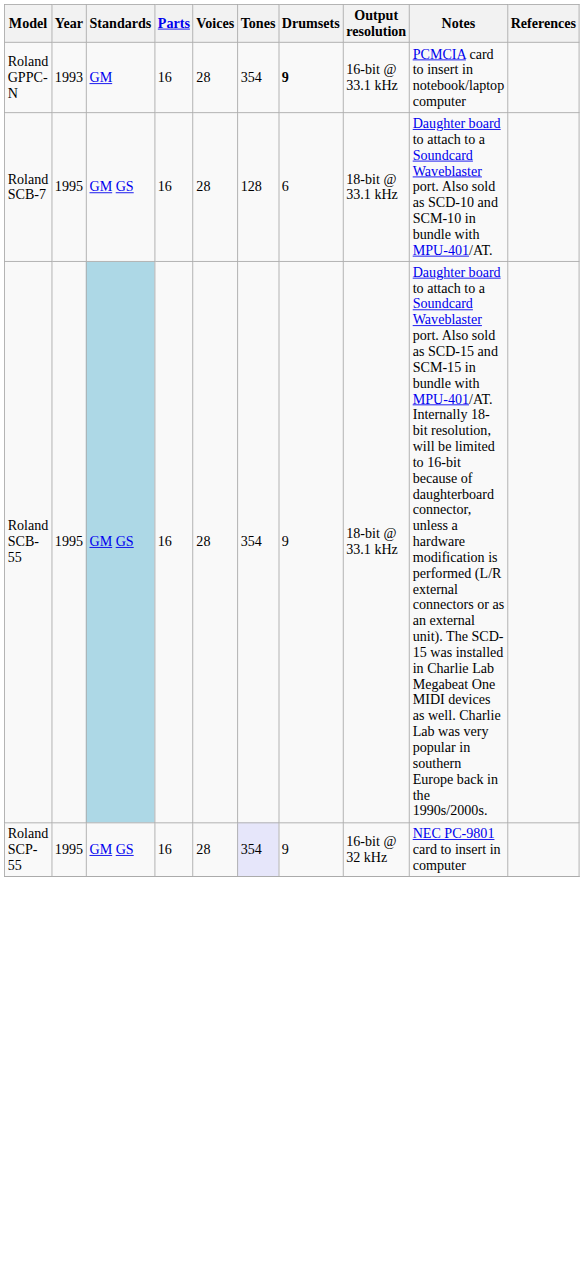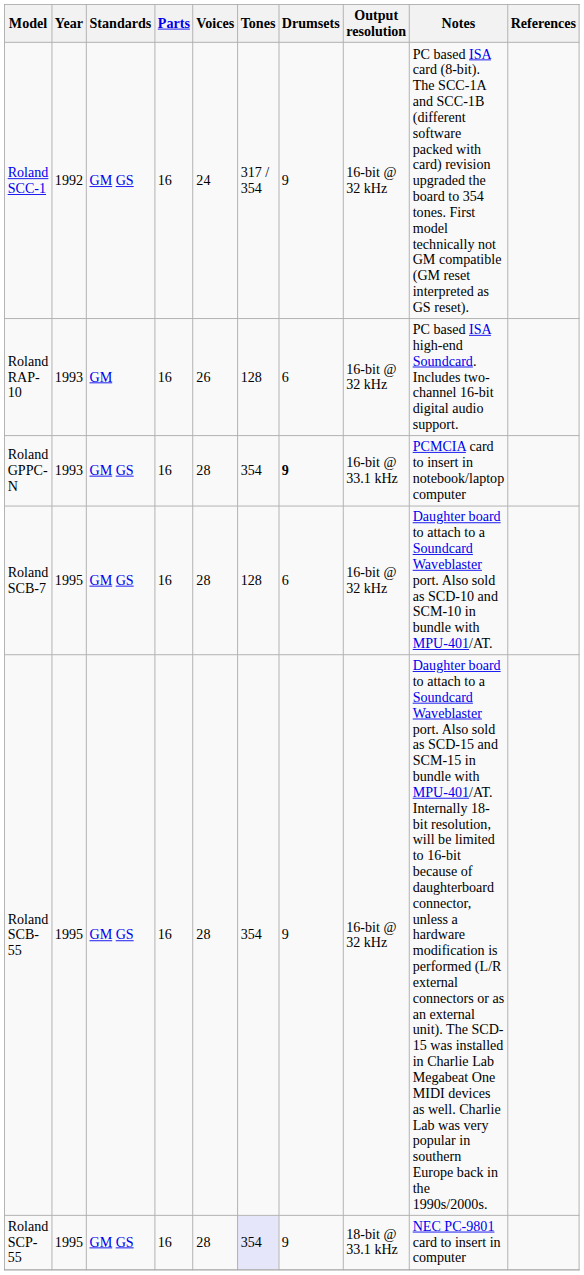 <table class="wikitable">
 <tr>
 <th scope="col" style="width: 10%">Model</th>
 <th>Year</th>
 <th>Standards</th>
 <th><a href='#'>Parts</a></th>
 <th>Voices</th>
 <th>Tones</th>
 <th>Drumsets</th>
 <th scope="col" style="width: 10%">Output resolution</th>
 <th>Notes</th>
 <th>References</th>
 </tr>
 <tr>
+<td><a href='#'>Roland SCC-1</a></td>
+<td>1992</td>
+<td><a href='#'>GM</a> <a href='#'>GS</a></td>
+<td>16</td>
+<td>24</td>
+<td>317 / 354</td>
+<td>9</td>
+<td>16-bit @ 32 kHz</td>
+<td>PC based <a href='#'>ISA</a> card (8-bit). The SCC-1A and SCC-1B (different software packed with card) revision upgraded the board to 354 tones. First model technically not GM compatible (GM reset interpreted as GS reset).</td>
+<td></td>
+</tr>
+<tr>
+<td>Roland RAP-10</td>
+<td>1993</td>
+<td><a href='#'>GM</a></td>
+<td>16</td>
+<td>26</td>
+<td>128</td>
+<td>6</td>
+<td>16-bit @ 32 kHz</td>
+<td>PC based <a href='#'>ISA</a> high-end <a href='#'>Soundcard</a>. Includes two-channel 16-bit digital audio support.</td>
+<td></td>
+</tr>
+<tr>
 <td>Roland GPPC-N</td>
 <td>1993</td>
-<td><a href='#'>GM</a></td>
+<td><a href='#'>GM</a> <a href='#'>GS</a></td>
 <td>16</td>
 <td>28</td>
 <td>354</td>
 <td><strong>9</strong></td>
 <td>16-bit @ 33.1 kHz</td>
 <td><a href='#'>PCMCIA</a> card to insert in notebook/laptop computer</td>
 <td></td>
 </tr>
 <tr>
 <td>Roland SCB-7</td>
 <td>1995</td>
 <td><a href='#'>GM</a> <a href='#'>GS</a></td>
 <td>16</td>
 <td>28</td>
 <td>128</td>
 <td>6</td>
-<td>18-bit @ 33.1 kHz</td>
+<td>16-bit @ 32 kHz</td>
 <td><a href='#'>Daughter board</a> to attach to a <a href='#'>Soundcard</a> <a href='#'>Waveblaster</a> port. Also sold as SCD-10 and SCM-10 in bundle with <a href='#'>MPU-401</a>/AT.</td>
 <td></td>
 </tr>
 <tr>
 <td>Roland SCB-55</td>
 <td>1995</td>
-<td style="background: lightblue;"><a href='#'>GM</a> <a href='#'>GS</a></td>
+<td><a href='#'>GM</a> <a href='#'>GS</a></td>
 <td>16</td>
 <td>28</td>
 <td>354</td>
 <td>9</td>
-<td>18-bit @ 33.1 kHz</td>
+<td>16-bit @ 32 kHz</td>
 <td><a href='#'>Daughter board</a> to attach to a <a href='#'>Soundcard</a> <a href='#'>Waveblaster</a> port. Also sold as SCD-15 and SCM-15 in bundle with <a href='#'>MPU-401</a>/AT. Internally 18-bit resolution, will be limited to 16-bit because of daughterboard connector, unless a hardware modification is performed (L/R external connectors or as an external unit). The SCD-15 was installed in Charlie Lab Megabeat One MIDI devices as well. Charlie Lab was very popular in southern Europe back in the 1990s/2000s.</td>
 <td></td>
 </tr>
 <tr>
 <td>Roland SCP-55</td>
 <td>1995</td>
 <td><a href='#'>GM</a> <a href='#'>GS</a></td>
 <td>16</td>
 <td>28</td>
 <td style="background: lavender;">354</td>
 <td>9</td>
-<td>16-bit @ 32 kHz</td>
+<td>18-bit @ 33.1 kHz</td>
 <td><a href='#'>NEC PC-9801</a> card to insert in computer</td>
 <td></td>
 </tr>
 <tr>
 </tr>
 </table>
